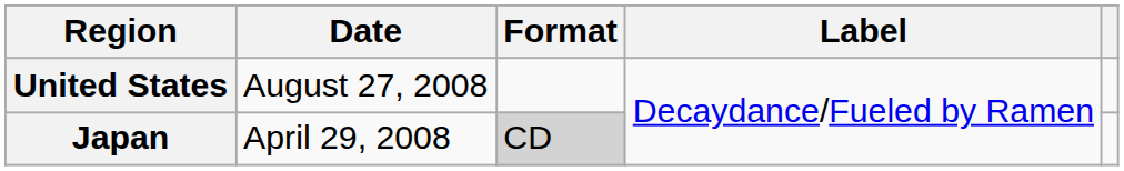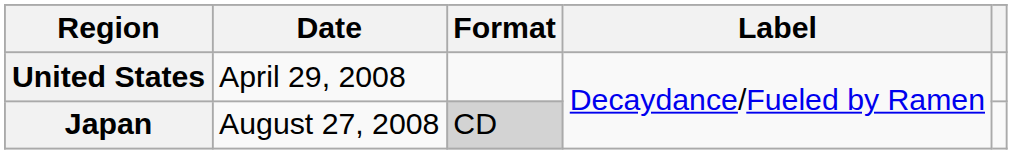 <table class="wikitable plainrowheaders">
 <tr>
 <th scope="col">Region</th>
 <th scope="col">Date</th>
 <th scope="col">Format</th>
 <th scope="col">Label</th>
 <th scope="col"></th>
 </tr>
 <tr>
 <th scope="row">United States</th>
-<td>August 27, 2008</td>
+<td>April 29, 2008</td>
 <td></td>
 <td rowspan="2"><a href='#'>Decaydance</a>/<a href='#'>Fueled by Ramen</a></td>
 <td align="center"></td>
 </tr>
 <tr>
 <th scope="row">Japan</th>
-<td>April 29, 2008</td>
+<td>August 27, 2008</td>
 <td style="background: lightgrey;">CD</td>
 <td align="center"></td>
 </tr>
 </table>
